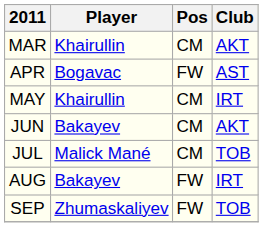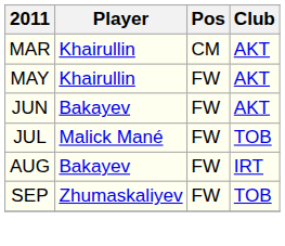 <table class="wikitable" style="background: ivory; font-size: 100%; border: 1px #aaaaaa solid; border-collapse: collapse; clear:center">
 <tr style="background:beige">
 <th>2011</th>
 <th>Player</th>
 <th>Pos</th>
 <th>Club</th>
 </tr>
 <tr>
 <td align="center">MAR</td>
 <td> <a href='#'>Khairullin</a></td>
 <td>CM</td>
 <td><a href='#'>AKT</a></td>
 </tr>
 <tr>
-<td align="center">APR</td>
-<td> <a href='#'>Bogavac</a></td>
-<td>FW</td>
-<td><a href='#'>AST</a></td>
-</tr>
-<tr>
 <td align="center">MAY</td>
 <td> <a href='#'>Khairullin</a></td>
-<td>CM</td>
-<td><a href='#'>IRT</a></td>
+<td>FW</td>
+<td><a href='#'>AKT</a></td>
 </tr>
 <tr>
 <td align="center">JUN</td>
 <td> <a href='#'>Bakayev</a></td>
-<td>CM</td>
+<td>FW</td>
 <td><a href='#'>AKT</a></td>
 </tr>
 <tr>
 <td align="center">JUL</td>
 <td> <a href='#'>Malick Mané</a></td>
-<td>CM</td>
+<td>FW</td>
 <td><a href='#'>TOB</a></td>
 </tr>
 <tr>
 <td align="center">AUG</td>
 <td> <a href='#'>Bakayev</a></td>
 <td>FW</td>
 <td><a href='#'>IRT</a></td>
 </tr>
 <tr>
 <td align="center">SEP</td>
 <td> <a href='#'>Zhumaskaliyev</a></td>
 <td>FW</td>
 <td><a href='#'>TOB</a></td>
 </tr>
 <tr>
 </tr>
 </table>
